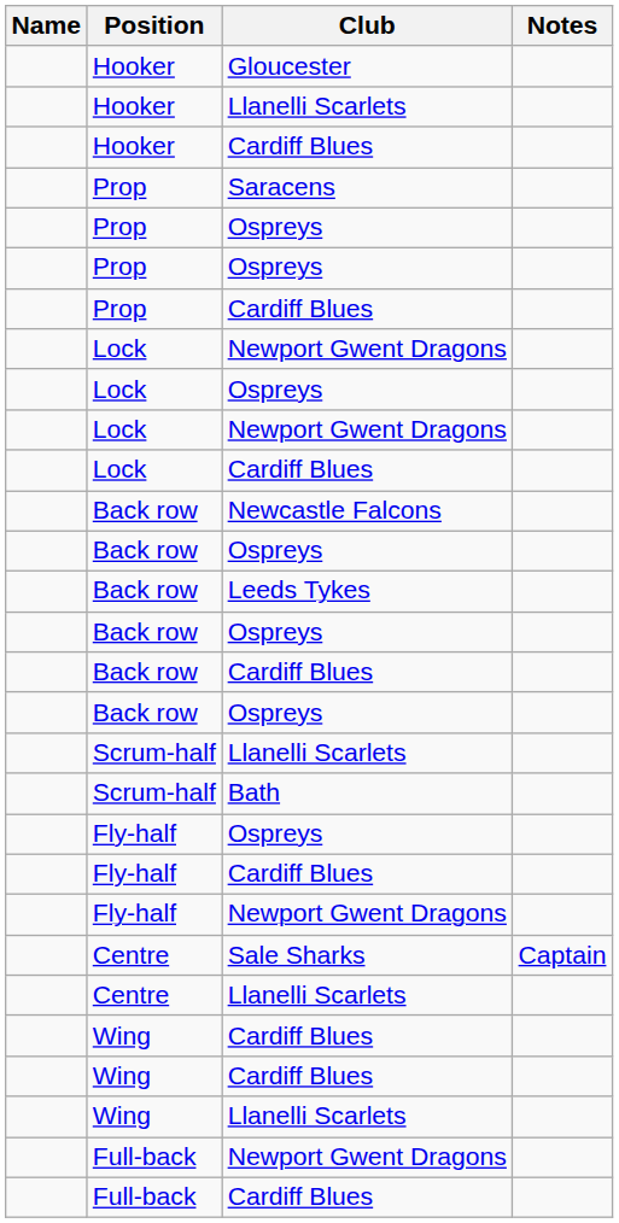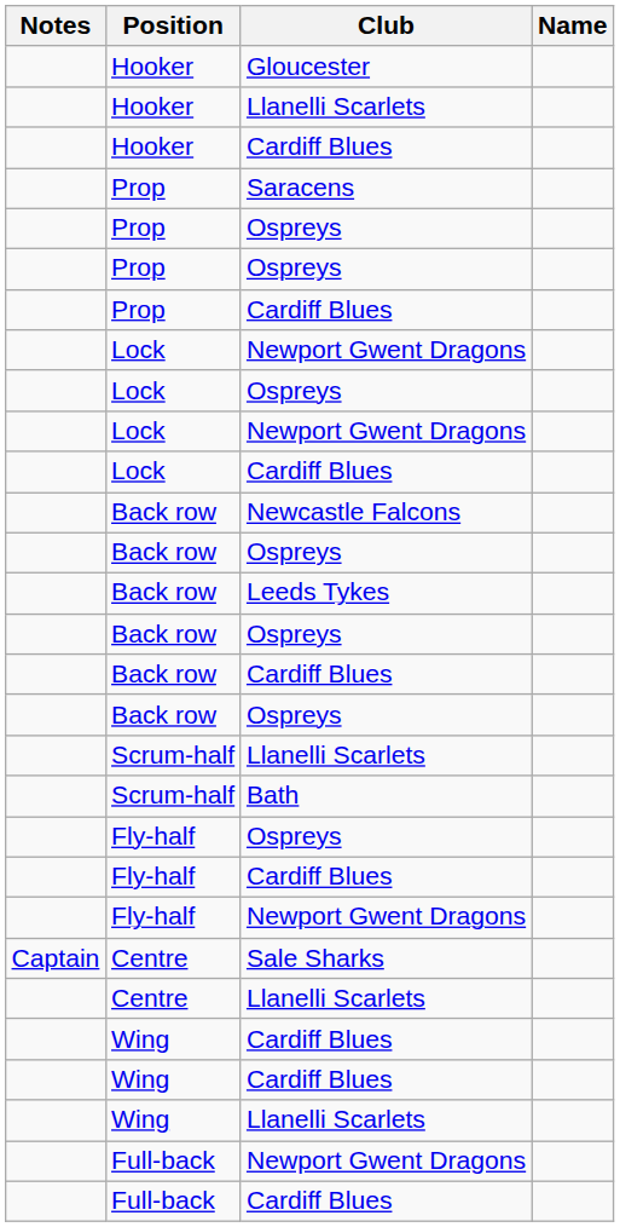 <table class="wikitable sortable">
 <tr>
-<th>Name</th>
+<th class="unsortable">Notes</th>
 <th>Position</th>
 <th>Club</th>
-<th class="unsortable">Notes</th>
+<th>Name</th>
 </tr>
 <tr>
 <td></td>
 <td><a href='#'>Hooker</a></td>
 <td><a href='#'>Gloucester</a></td>
 <td></td>
 </tr>
 <tr>
 <td></td>
 <td><a href='#'>Hooker</a></td>
 <td><a href='#'>Llanelli Scarlets</a></td>
 <td></td>
 </tr>
 <tr>
 <td></td>
 <td><a href='#'>Hooker</a></td>
 <td><a href='#'>Cardiff Blues</a></td>
 <td></td>
 </tr>
 <tr>
 <td></td>
 <td><a href='#'>Prop</a></td>
 <td><a href='#'>Saracens</a></td>
 <td></td>
 </tr>
 <tr>
 <td></td>
 <td><a href='#'>Prop</a></td>
 <td><a href='#'>Ospreys</a></td>
 <td></td>
 </tr>
 <tr>
 <td></td>
 <td><a href='#'>Prop</a></td>
 <td><a href='#'>Ospreys</a></td>
 <td></td>
 </tr>
 <tr>
 <td></td>
 <td><a href='#'>Prop</a></td>
 <td><a href='#'>Cardiff Blues</a></td>
 <td></td>
 </tr>
 <tr>
 <td></td>
 <td><a href='#'>Lock</a></td>
 <td><a href='#'>Newport Gwent Dragons</a></td>
 <td></td>
 </tr>
 <tr>
 <td></td>
 <td><a href='#'>Lock</a></td>
 <td><a href='#'>Ospreys</a></td>
 <td></td>
 </tr>
 <tr>
 <td></td>
 <td><a href='#'>Lock</a></td>
 <td><a href='#'>Newport Gwent Dragons</a></td>
 <td></td>
 </tr>
 <tr>
 <td></td>
 <td><a href='#'>Lock</a></td>
 <td><a href='#'>Cardiff Blues</a></td>
 <td></td>
 </tr>
 <tr>
 <td></td>
 <td><a href='#'>Back row</a></td>
 <td><a href='#'>Newcastle Falcons</a></td>
 <td></td>
 </tr>
 <tr>
 <td></td>
 <td><a href='#'>Back row</a></td>
 <td><a href='#'>Ospreys</a></td>
 <td></td>
 </tr>
 <tr>
 <td></td>
 <td><a href='#'>Back row</a></td>
 <td><a href='#'>Leeds Tykes</a></td>
 <td></td>
 </tr>
 <tr>
 <td></td>
 <td><a href='#'>Back row</a></td>
 <td><a href='#'>Ospreys</a></td>
 <td></td>
 </tr>
 <tr>
 <td></td>
 <td><a href='#'>Back row</a></td>
 <td><a href='#'>Cardiff Blues</a></td>
 <td></td>
 </tr>
 <tr>
 <td></td>
 <td><a href='#'>Back row</a></td>
 <td><a href='#'>Ospreys</a></td>
 <td></td>
 </tr>
 <tr>
 <td></td>
 <td><a href='#'>Scrum-half</a></td>
 <td><a href='#'>Llanelli Scarlets</a></td>
 <td></td>
 </tr>
 <tr>
 <td></td>
 <td><a href='#'>Scrum-half</a></td>
 <td><a href='#'>Bath</a></td>
 <td></td>
 </tr>
 <tr>
 <td></td>
 <td><a href='#'>Fly-half</a></td>
 <td><a href='#'>Ospreys</a></td>
 <td></td>
 </tr>
 <tr>
 <td></td>
 <td><a href='#'>Fly-half</a></td>
 <td><a href='#'>Cardiff Blues</a></td>
 <td></td>
 </tr>
 <tr>
 <td></td>
 <td><a href='#'>Fly-half</a></td>
 <td><a href='#'>Newport Gwent Dragons</a></td>
 <td></td>
 </tr>
 <tr>
-<td></td>
+<td><a href='#'>Captain</a></td>
 <td><a href='#'>Centre</a></td>
 <td><a href='#'>Sale Sharks</a></td>
-<td><a href='#'>Captain</a></td>
+<td></td>
 </tr>
 <tr>
 <td></td>
 <td><a href='#'>Centre</a></td>
 <td><a href='#'>Llanelli Scarlets</a></td>
 <td></td>
 </tr>
 <tr>
 <td></td>
 <td><a href='#'>Wing</a></td>
 <td><a href='#'>Cardiff Blues</a></td>
 <td></td>
 </tr>
 <tr>
 <td></td>
 <td><a href='#'>Wing</a></td>
 <td><a href='#'>Cardiff Blues</a></td>
 <td></td>
 </tr>
 <tr>
 <td></td>
 <td><a href='#'>Wing</a></td>
 <td><a href='#'>Llanelli Scarlets</a></td>
 <td></td>
 </tr>
 <tr>
 <td></td>
 <td><a href='#'>Full-back</a></td>
 <td><a href='#'>Newport Gwent Dragons</a></td>
 <td></td>
 </tr>
 <tr>
 <td></td>
 <td><a href='#'>Full-back</a></td>
 <td><a href='#'>Cardiff Blues</a></td>
 <td></td>
 </tr>
 </table>
